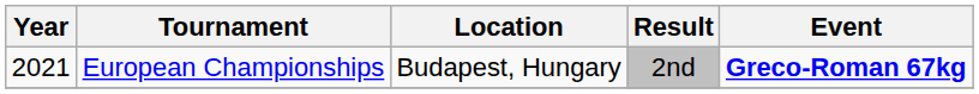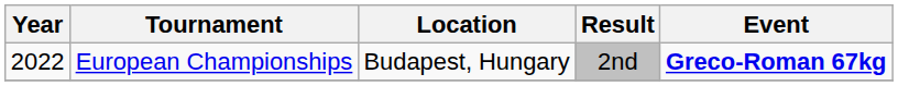 <table class="wikitable" style="font-size:95%;">
 <tr>
 <th>Year</th>
 <th>Tournament</th>
 <th>Location</th>
 <th>Result</th>
 <th>Event</th>
 </tr>
 <tr>
-<td>2021</td>
+<td>2022</td>
 <td><a href='#'>European Championships</a></td>
 <td>Budapest, Hungary</td>
 <td align="center" bgcolor="silver">2nd</td>
 <td><strong><a href='#'>Greco-Roman 67kg</a></strong></td>
 </tr>
 <tr>
 </tr>
 </table>
